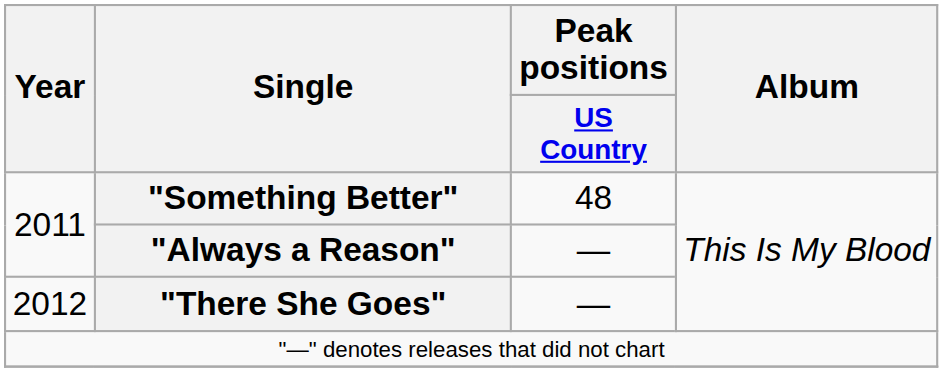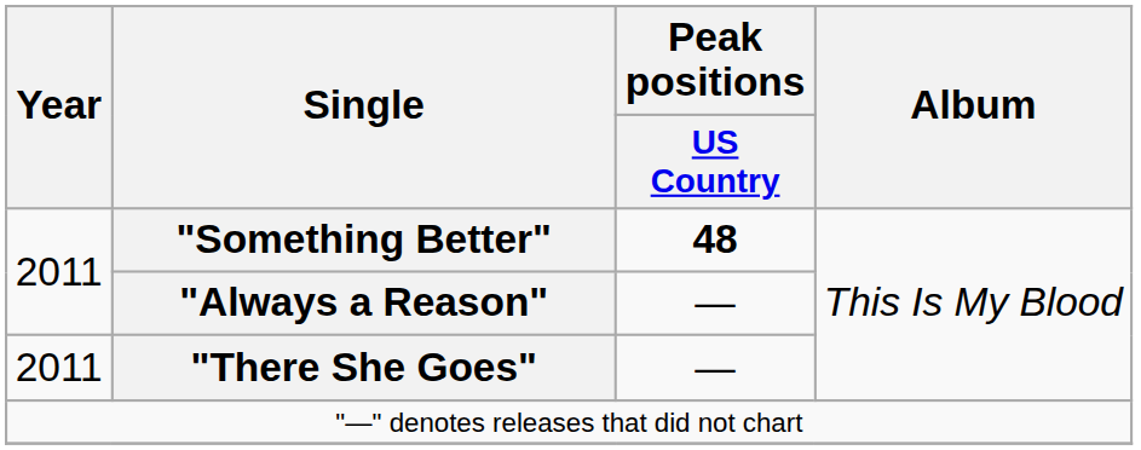 <table class="wikitable plainrowheaders" style="text-align:center;">
 <tr>
 <th rowspan="2">Year</th>
 <th rowspan="2" style="width:12em;">Single</th>
 <th colspan="1">Peak positions</th>
 <th rowspan="2">Album</th>
 </tr>
 <tr style="font-size:smaller;">
 <th width="65"><a href='#'>US Country</a><br></th>
 </tr>
 <tr>
 <td rowspan="2">2011</td>
 <th scope="row">"Something Better"</th>
-<td>48</td>
+<td><strong>48</strong></td>
 <td align="left" rowspan="3"><em>This Is My Blood</em></td>
 </tr>
 <tr>
 <th scope="row">"Always a Reason"</th>
 <td>—</td>
 </tr>
 <tr>
-<td>2012</td>
+<td>2011</td>
 <th scope="row">"There She Goes"</th>
 <td>—</td>
 </tr>
 <tr>
 <td colspan="4" style="font-size:8pt">"—" denotes releases that did not chart</td>
 </tr>
 <tr>
 </tr>
 </table>
